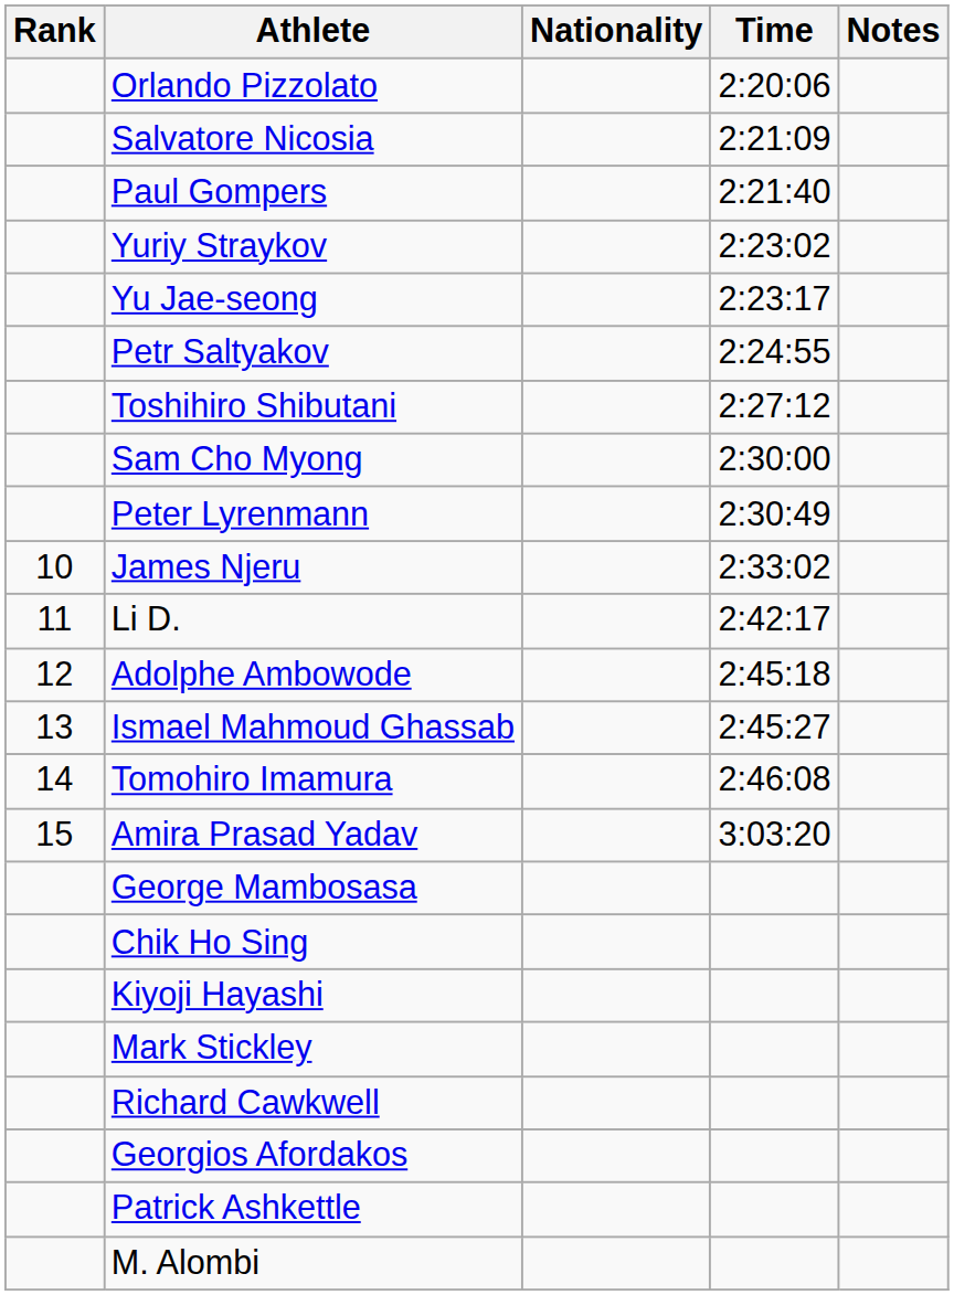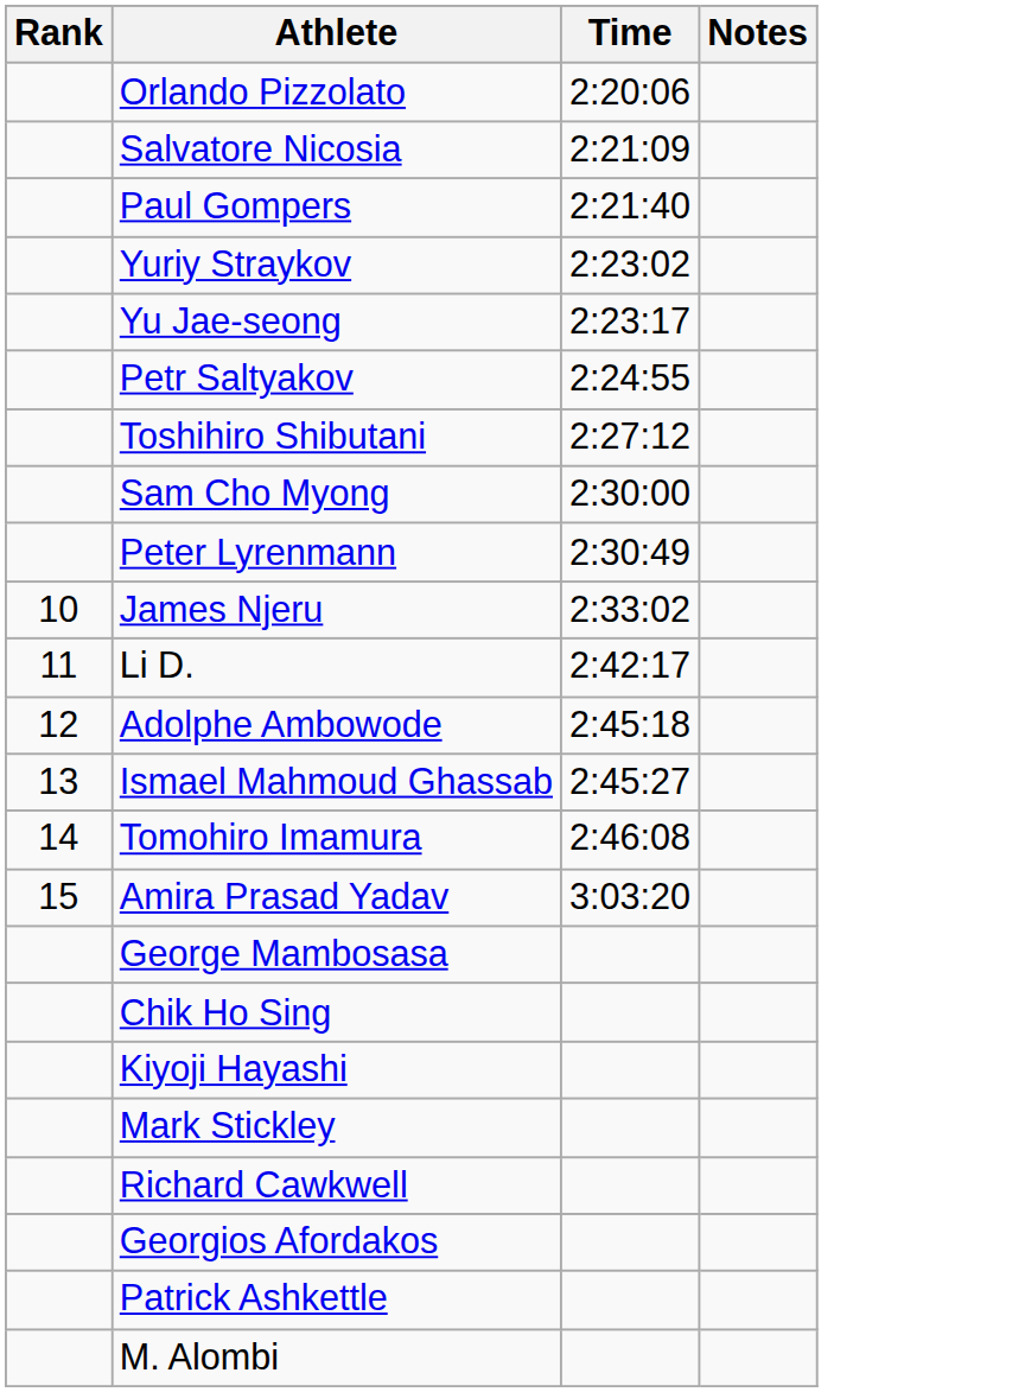 <table class="wikitable sortable" style="text-align:center">
 <tr>
 <th>Rank</th>
 <th>Athlete</th>
-<th>Nationality</th>
 <th>Time</th>
 <th>Notes</th>
 </tr>
 <tr>
 <td></td>
 <td align=left><a href='#'>Orlando Pizzolato</a></td>
-<td align=left></td>
 <td>2:20:06</td>
 <td></td>
 </tr>
 <tr>
 <td></td>
 <td align=left><a href='#'>Salvatore Nicosia</a></td>
-<td align=left></td>
 <td>2:21:09</td>
 <td></td>
 </tr>
 <tr>
 <td></td>
 <td align=left><a href='#'>Paul Gompers</a></td>
-<td align=left></td>
 <td>2:21:40</td>
 <td></td>
 </tr>
 <tr>
 <td></td>
 <td align=left><a href='#'>Yuriy Straykov</a></td>
-<td align=left></td>
 <td>2:23:02</td>
 <td></td>
 </tr>
 <tr>
 <td></td>
 <td align=left><a href='#'>Yu Jae-seong</a></td>
-<td align=left></td>
 <td>2:23:17</td>
 <td></td>
 </tr>
 <tr>
 <td></td>
 <td align=left><a href='#'>Petr Saltyakov</a></td>
-<td align=left></td>
 <td>2:24:55</td>
 <td></td>
 </tr>
 <tr>
 <td></td>
 <td align=left><a href='#'>Toshihiro Shibutani</a></td>
-<td align=left></td>
 <td>2:27:12</td>
 <td></td>
 </tr>
 <tr>
 <td></td>
 <td align=left><a href='#'>Sam Cho Myong</a></td>
-<td align=left></td>
 <td>2:30:00</td>
 <td></td>
 </tr>
 <tr>
 <td></td>
 <td align=left><a href='#'>Peter Lyrenmann</a></td>
-<td align=left></td>
 <td>2:30:49</td>
 <td></td>
 </tr>
 <tr>
 <td>10</td>
 <td align=left><a href='#'>James Njeru</a></td>
-<td align=left></td>
 <td>2:33:02</td>
 <td></td>
 </tr>
 <tr>
 <td>11</td>
 <td align=left>Li D.</td>
-<td align=left></td>
 <td>2:42:17</td>
 <td></td>
 </tr>
 <tr>
 <td>12</td>
 <td align=left><a href='#'>Adolphe Ambowode</a></td>
-<td align=left></td>
 <td>2:45:18</td>
 <td></td>
 </tr>
 <tr>
 <td>13</td>
 <td align=left><a href='#'>Ismael Mahmoud Ghassab</a></td>
-<td align=left></td>
 <td>2:45:27</td>
 <td></td>
 </tr>
 <tr>
 <td>14</td>
 <td align=left><a href='#'>Tomohiro Imamura</a></td>
-<td align=left></td>
 <td>2:46:08</td>
 <td></td>
 </tr>
 <tr>
 <td>15</td>
 <td align=left><a href='#'>Amira Prasad Yadav</a></td>
-<td align=left></td>
 <td>3:03:20</td>
 <td></td>
 </tr>
 <tr>
 <td></td>
 <td align=left><a href='#'>George Mambosasa</a></td>
-<td align=left></td>
 <td></td>
 <td></td>
 </tr>
 <tr>
 <td></td>
 <td align=left><a href='#'>Chik Ho Sing</a></td>
-<td align=left></td>
 <td></td>
 <td></td>
 </tr>
 <tr>
 <td></td>
 <td align=left><a href='#'>Kiyoji Hayashi</a></td>
-<td align=left></td>
 <td></td>
 <td></td>
 </tr>
 <tr>
 <td></td>
 <td align=left><a href='#'>Mark Stickley</a></td>
-<td align=left></td>
 <td></td>
 <td></td>
 </tr>
 <tr>
 <td></td>
 <td align=left><a href='#'>Richard Cawkwell</a></td>
-<td align=left></td>
 <td></td>
 <td></td>
 </tr>
 <tr>
 <td></td>
 <td align=left><a href='#'>Georgios Afordakos</a></td>
-<td align=left></td>
 <td></td>
 <td></td>
 </tr>
 <tr>
 <td></td>
 <td align=left><a href='#'>Patrick Ashkettle</a></td>
-<td align=left></td>
 <td></td>
 <td></td>
 </tr>
 <tr>
 <td></td>
 <td align=left>M. Alombi</td>
-<td align=left></td>
 <td></td>
 <td></td>
 </tr>
 </table>
